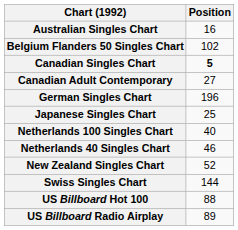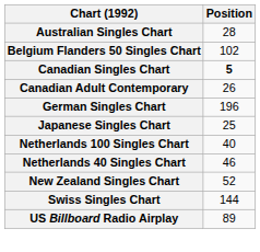 <table class="wikitable sortable plainrowheaders" style="text-align:center">
 <tr>
 <th>Chart (1992)</th>
 <th>Position</th>
 </tr>
 <tr>
 <th scope="row">Australian Singles Chart</th>
-<td>16</td>
+<td>28</td>
 </tr>
 <tr>
 <th scope="row">Belgium Flanders 50 Singles Chart</th>
 <td>102</td>
 </tr>
 <tr>
 <th scope="row">Canadian Singles Chart</th>
 <td><strong>5</strong></td>
 </tr>
 <tr>
 <th scope="row">Canadian Adult Contemporary</th>
-<td>27</td>
+<td>26</td>
 </tr>
 <tr>
 <th scope="row">German Singles Chart</th>
 <td>196</td>
 </tr>
 <tr>
 <th scope="row">Japanese Singles Chart</th>
 <td>25</td>
 </tr>
 <tr>
 <th scope="row">Netherlands 100 Singles Chart</th>
 <td>40</td>
 </tr>
 <tr>
 <th scope="row">Netherlands 40 Singles Chart</th>
 <td>46</td>
 </tr>
 <tr>
 <th scope="row">New Zealand Singles Chart</th>
 <td>52</td>
 </tr>
 <tr>
 <th scope="row">Swiss Singles Chart</th>
 <td>144</td>
 </tr>
 <tr>
-<th scope="row">US <em>Billboard</em> Hot 100</th>
-<td>88</td>
-</tr>
-<tr>
 <th scope="row">US <em>Billboard</em> Radio Airplay</th>
 <td>89</td>
 </tr>
 </table>
